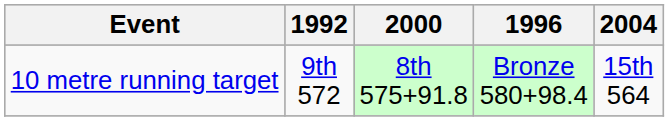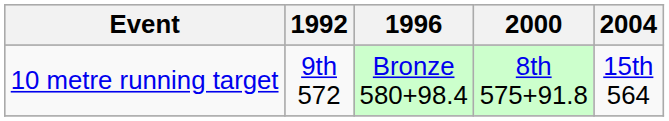 <table class="wikitable" style="text-align: center">
 <tr>
 <th>Event</th>
 <th>1992</th>
+<th>1996</th>
 <th>2000</th>
-<th>1996</th>
 <th>2004</th>
 </tr>
 <tr>
 <td align=left><a href='#'>10 metre running target</a></td>
 <td><a href='#'>9th</a><br>572</td>
+<td style="background: #ccffcc"> <a href='#'>Bronze</a><br>580+98.4</td>
 <td style="background: #ccffcc"><a href='#'>8th</a><br>575+91.8</td>
-<td style="background: #ccffcc"> <a href='#'>Bronze</a><br>580+98.4</td>
 <td><a href='#'>15th</a><br>564</td>
 </tr>
 </table>
